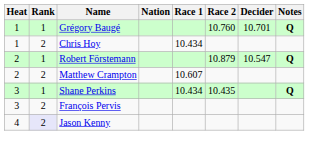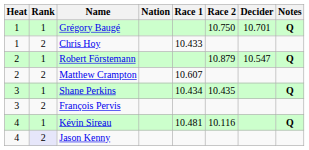 <table class="wikitable sortable" style="text-align:center">
 <tr>
 <th>Heat</th>
 <th>Rank</th>
 <th>Name</th>
 <th>Nation</th>
 <th>Race 1</th>
 <th>Race 2</th>
 <th>Decider</th>
 <th>Notes</th>
 </tr>
 <tr style="background: #ccffcc;">
 <td>1</td>
 <td>1</td>
 <td align=left><a href='#'>Grégory Baugé</a></td>
 <td align=left></td>
 <td></td>
-<td>10.760</td>
+<td>10.750</td>
 <td>10.701</td>
 <td><strong>Q</strong></td>
 </tr>
 <tr>
 <td>1</td>
 <td>2</td>
 <td align=left><a href='#'>Chris Hoy</a></td>
 <td align=left></td>
-<td>10.434</td>
+<td>10.433</td>
 <td></td>
 <td></td>
 <td></td>
 </tr>
 <tr style="background: #ccffcc;">
 <td>2</td>
 <td>1</td>
 <td align=left><a href='#'>Robert Förstemann</a></td>
 <td align=left></td>
 <td></td>
 <td>10.879</td>
 <td>10.547</td>
 <td><strong>Q</strong></td>
 </tr>
 <tr>
 <td>2</td>
 <td>2</td>
 <td align=left><a href='#'>Matthew Crampton</a></td>
 <td align=left></td>
 <td>10.607</td>
 <td></td>
 <td></td>
 <td></td>
 </tr>
 <tr style="background: #ccffcc;">
 <td>3</td>
 <td>1</td>
 <td align=left><a href='#'>Shane Perkins</a></td>
 <td align=left></td>
 <td>10.434</td>
 <td>10.435</td>
 <td></td>
 <td><strong>Q</strong></td>
 </tr>
 <tr>
 <td>3</td>
 <td>2</td>
 <td align=left><a href='#'>François Pervis</a></td>
 <td align=left></td>
 <td></td>
 <td></td>
 <td></td>
 <td></td>
 </tr>
+<tr style="background: #ccffcc;">
+<td>4</td>
+<td>1</td>
+<td align=left><a href='#'>Kévin Sireau</a></td>
+<td align=left></td>
+<td>10.481</td>
+<td>10.116</td>
+<td></td>
+<td><strong>Q</strong></td>
+</tr>
 <tr>
 <td>4</td>
 <td style="background: lavender;">2</td>
 <td align=left><a href='#'>Jason Kenny</a></td>
 <td align=left></td>
 <td></td>
 <td></td>
 <td></td>
 <td></td>
 </tr>
 </table>
